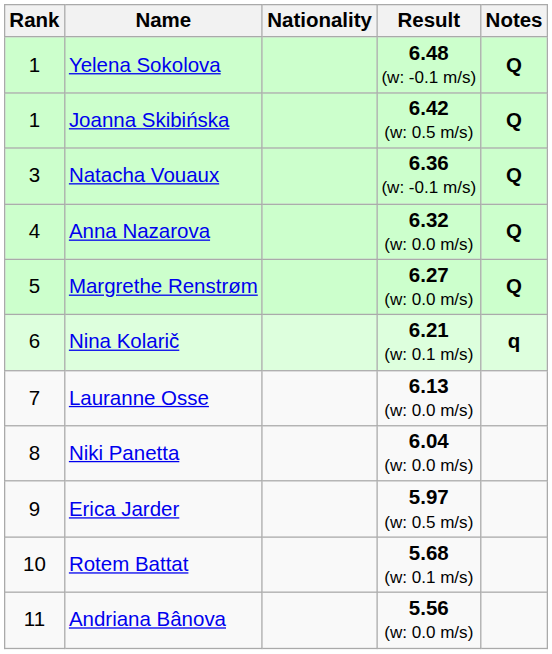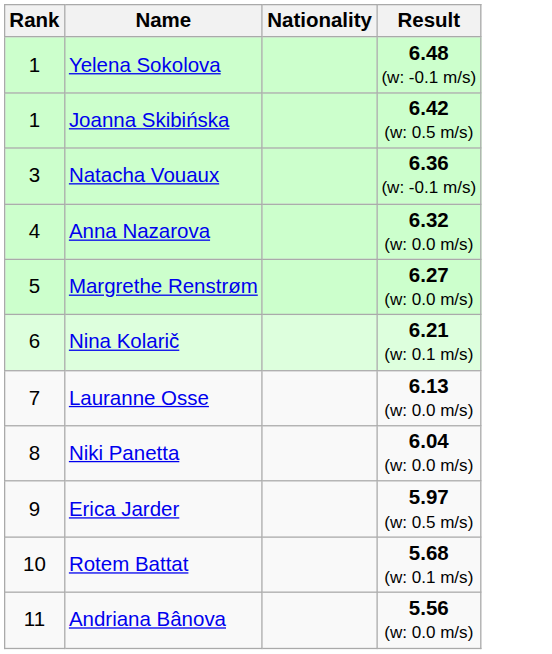 <table class="wikitable sortable" style="text-align:center">
 <tr>
 <th>Rank</th>
 <th>Name</th>
 <th>Nationality</th>
 <th>Result</th>
-<th>Notes</th>
 </tr>
 <tr bgcolor=ccffcc>
 <td>1</td>
 <td align=left><a href='#'>Yelena Sokolova</a></td>
 <td align=left></td>
 <td><strong>6.48</strong><br><small>(w: -0.1 m/s)</small></td>
-<td><strong>Q</strong></td>
 </tr>
 <tr bgcolor=ccffcc>
 <td>1</td>
 <td align=left><a href='#'>Joanna Skibińska</a></td>
 <td align=left></td>
 <td><strong>6.42</strong><br><small>(w: 0.5 m/s)</small></td>
-<td><strong>Q</strong></td>
 </tr>
 <tr bgcolor=ccffcc>
 <td>3</td>
 <td align=left><a href='#'>Natacha Vouaux</a></td>
 <td align=left></td>
 <td><strong>6.36</strong><br><small>(w: -0.1 m/s)</small></td>
-<td><strong>Q</strong></td>
 </tr>
 <tr bgcolor=ccffcc>
 <td>4</td>
 <td align=left><a href='#'>Anna Nazarova</a></td>
 <td align=left></td>
 <td><strong>6.32</strong><br><small>(w: 0.0 m/s)</small></td>
-<td><strong>Q</strong></td>
 </tr>
 <tr bgcolor=ccffcc>
 <td>5</td>
 <td align=left><a href='#'>Margrethe Renstrøm</a></td>
 <td align=left></td>
 <td><strong>6.27</strong><br><small>(w: 0.0 m/s)</small></td>
-<td><strong>Q</strong></td>
 </tr>
 <tr bgcolor=ddffdd>
 <td>6</td>
 <td align=left><a href='#'>Nina Kolarič</a></td>
 <td align=left></td>
 <td><strong>6.21</strong><br><small>(w: 0.1 m/s)</small></td>
-<td><strong>q</strong></td>
 </tr>
 <tr>
 <td>7</td>
 <td align=left><a href='#'>Lauranne Osse</a></td>
 <td align=left></td>
 <td><strong>6.13</strong><br><small>(w: 0.0 m/s)</small></td>
-<td></td>
 </tr>
 <tr>
 <td>8</td>
 <td align=left><a href='#'>Niki Panetta</a></td>
 <td align=left></td>
 <td><strong>6.04</strong><br><small>(w: 0.0 m/s)</small></td>
-<td></td>
 </tr>
 <tr>
 <td>9</td>
 <td align=left><a href='#'>Erica Jarder</a></td>
 <td align=left></td>
 <td><strong>5.97</strong><br><small>(w: 0.5 m/s)</small></td>
-<td></td>
 </tr>
 <tr>
 <td>10</td>
 <td align=left><a href='#'>Rotem Battat</a></td>
 <td align=left></td>
 <td><strong>5.68</strong><br><small>(w: 0.1 m/s)</small></td>
-<td></td>
 </tr>
 <tr>
 <td>11</td>
 <td align=left><a href='#'>Andriana Bânova</a></td>
 <td align=left></td>
 <td><strong>5.56</strong><br><small>(w: 0.0 m/s)</small></td>
-<td></td>
 </tr>
 </table>
